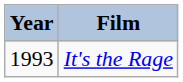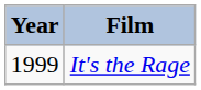 <table class="wikitable" style="font-size:95%;">
 <tr>
 <th style="background:#B0C4DE;">Year</th>
 <th style="background:#B0C4DE;">Film</th>
 </tr>
 <tr>
-<td>1993</td>
+<td>1999</td>
 <td><em><a href='#'>It's the Rage</a></em></td>
 </tr>
 </table>
